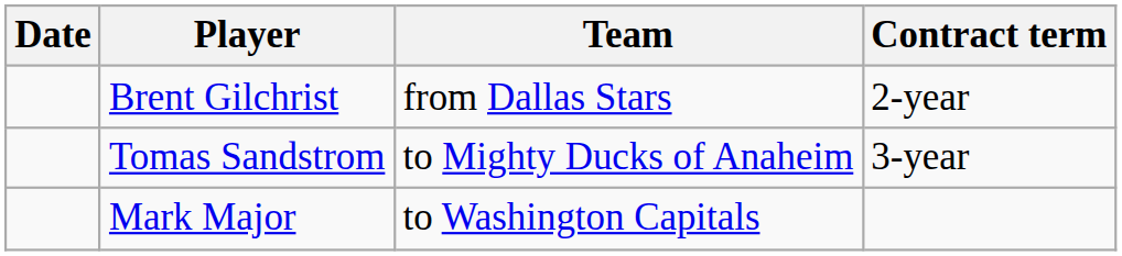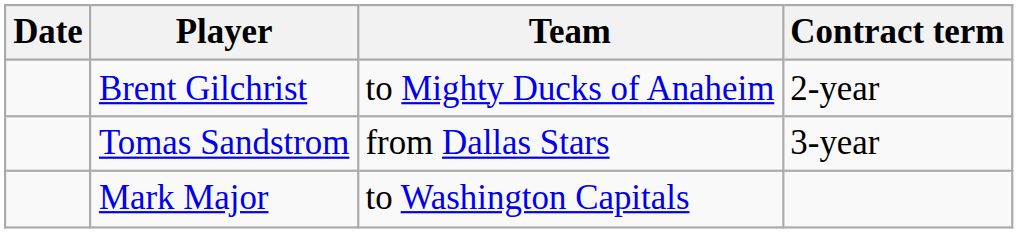 <table class="wikitable">
 <tr>
 <th>Date</th>
 <th>Player</th>
 <th>Team</th>
 <th>Contract term</th>
 </tr>
 <tr>
 <td></td>
 <td><a href='#'>Brent Gilchrist</a></td>
-<td>from <a href='#'>Dallas Stars</a></td>
+<td>to <a href='#'>Mighty Ducks of Anaheim</a></td>
 <td>2-year</td>
 </tr>
 <tr>
 <td></td>
 <td><a href='#'>Tomas Sandstrom</a></td>
-<td>to <a href='#'>Mighty Ducks of Anaheim</a></td>
+<td>from <a href='#'>Dallas Stars</a></td>
 <td>3-year</td>
 </tr>
 <tr>
 <td></td>
 <td><a href='#'>Mark Major</a></td>
 <td>to <a href='#'>Washington Capitals</a></td>
 <td></td>
 </tr>
 </table>
